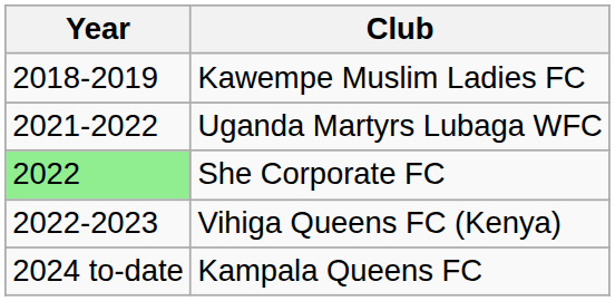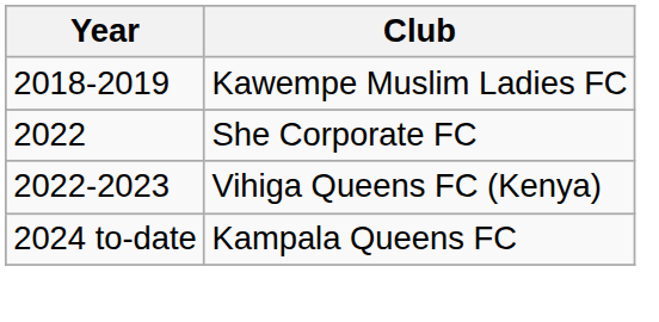 <table class="wikitable">
 <tr>
 <th>Year</th>
 <th>Club</th>
 </tr>
 <tr>
 <td>2018-2019</td>
 <td>Kawempe Muslim Ladies FC</td>
 </tr>
 <tr>
-<td>2021-2022</td>
-<td>Uganda Martyrs Lubaga WFC</td>
-</tr>
-<tr>
-<td style="background: lightgreen;">2022</td>
+<td>2022</td>
 <td>She Corporate FC</td>
 </tr>
 <tr>
 <td>2022-2023</td>
 <td>Vihiga Queens FC (Kenya)</td>
 </tr>
 <tr>
 <td>2024 to-date</td>
 <td>Kampala Queens FC</td>
 </tr>
 </table>
